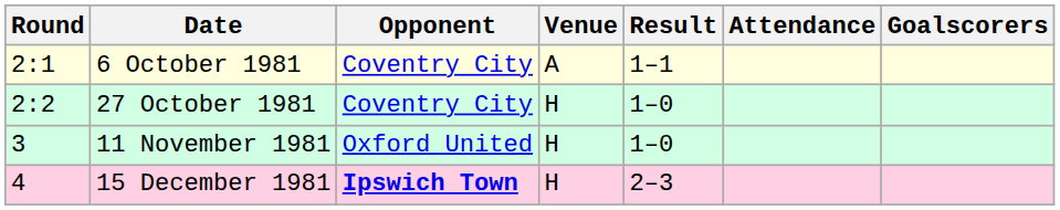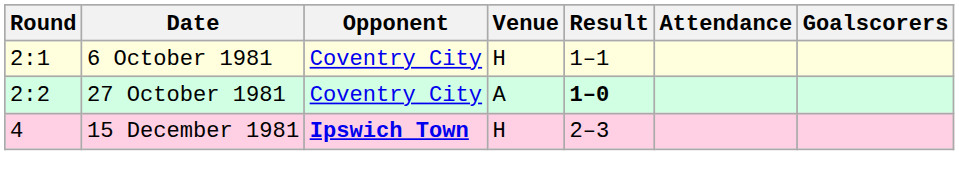 <table class="wikitable">
 <tr>
 <th>Round</th>
 <th>Date</th>
 <th>Opponent</th>
 <th>Venue</th>
 <th>Result</th>
 <th>Attendance</th>
 <th>Goalscorers</th>
 </tr>
 <tr style="background-color: #ffffdd;">
 <td>2:1</td>
 <td>6 October 1981</td>
 <td><a href='#'>Coventry City</a></td>
-<td>A</td>
+<td>H</td>
 <td>1–1</td>
 <td></td>
 <td></td>
 </tr>
 <tr style="background-color: #d0ffe3;">
 <td>2:2</td>
 <td>27 October 1981</td>
 <td><a href='#'>Coventry City</a></td>
-<td>H</td>
-<td>1–0</td>
-<td></td>
-<td></td>
-</tr>
-<tr style="background-color: #d0ffe3;">
-<td>3</td>
-<td>11 November 1981</td>
-<td><a href='#'>Oxford United</a></td>
-<td>H</td>
-<td>1–0</td>
+<td>A</td>
+<td><strong>1–0</strong></td>
 <td></td>
 <td></td>
 </tr>
 <tr style="background-color: #ffd0e3;">
 <td>4</td>
 <td>15 December 1981</td>
 <td><strong><a href='#'>Ipswich Town</a></strong></td>
 <td>H</td>
 <td>2–3</td>
 <td></td>
 <td></td>
 </tr>
 </table>
